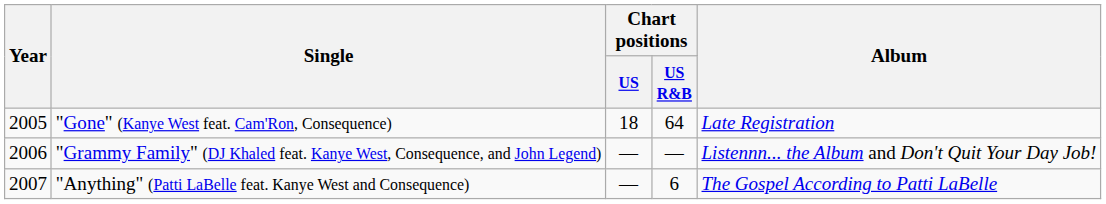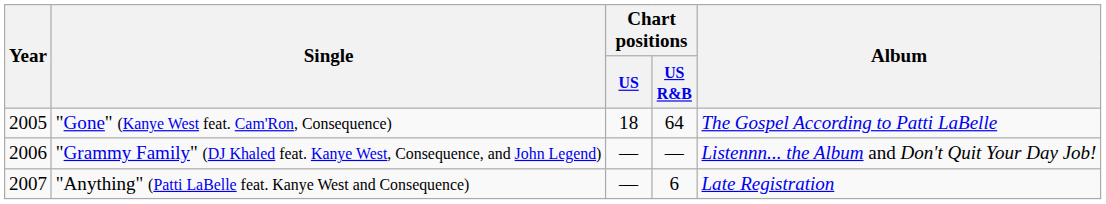 <table class="wikitable">
 <tr>
 <th rowspan="2">Year</th>
 <th rowspan="2">Single</th>
 <th colspan="2">Chart positions</th>
 <th rowspan="2">Album</th>
 </tr>
 <tr>
 <th style="text-align:center; width:31px;"><small><a href='#'>US</a></small></th>
 <th style="text-align:center; width:31px;"><small><a href='#'>US<br>R&B</a></small></th>
 </tr>
 <tr>
 <td align=center>2005</td>
 <td align=left>"<a href='#'>Gone</a>" <small>(<a href='#'>Kanye West</a> feat. <a href='#'>Cam'Ron</a>, Consequence)</small></td>
 <td align=center>18</td>
 <td align=center>64</td>
-<td align=left><em><a href='#'>Late Registration</a></em></td>
+<td align=left><em><a href='#'>The Gospel According to Patti LaBelle</a></em></td>
 </tr>
 <tr>
 <td align=center>2006</td>
 <td align=left>"<a href='#'>Grammy Family</a>" <small>(<a href='#'>DJ Khaled</a> feat. <a href='#'>Kanye West</a>, Consequence, and <a href='#'>John Legend</a>)</small></td>
 <td align=center>—</td>
 <td align=center>—</td>
 <td align=left><em><a href='#'>Listennn... the Album</a></em> and <em>Don't Quit Your Day Job!</em></td>
 </tr>
 <tr>
 <td align=center>2007</td>
 <td align=left>"Anything" <small>(<a href='#'>Patti LaBelle</a> feat. Kanye West and Consequence)</small></td>
 <td align=center>—</td>
 <td align=center>6</td>
-<td align=left><em><a href='#'>The Gospel According to Patti LaBelle</a></em></td>
+<td align=left><em><a href='#'>Late Registration</a></em></td>
 </tr>
 </table>
